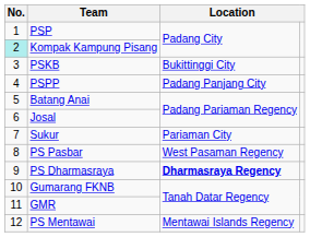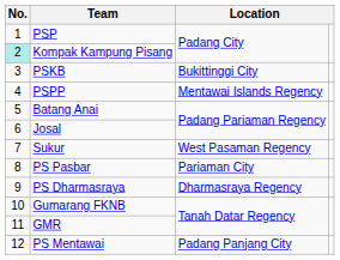 <table class="wikitable">
 <tr>
 <th>No.</th>
 <th>Team</th>
 <th colspan=2>Location</th>
 </tr>
 <tr>
 <td align=center>1</td>
 <td><a href='#'>PSP</a></td>
 <td rowspan="2"><a href='#'>Padang City</a></td>
 <td rowspan="2"></td>
 </tr>
 <tr>
 <td align=center style="background: paleturquoise;">2</td>
 <td><a href='#'>Kompak Kampung Pisang</a></td>
 </tr>
 <tr>
 <td align=center>3</td>
 <td><a href='#'>PSKB</a></td>
 <td><a href='#'>Bukittinggi City</a></td>
 <td></td>
 </tr>
 <tr>
 <td align=center>4</td>
 <td><a href='#'>PSPP</a></td>
-<td><a href='#'>Padang Panjang City</a></td>
+<td><a href='#'>Mentawai Islands Regency</a></td>
 <td></td>
 </tr>
 <tr>
 <td align=center>5</td>
 <td><a href='#'>Batang Anai</a></td>
 <td rowspan="2"><a href='#'>Padang Pariaman Regency</a></td>
 <td rowspan="2"></td>
 </tr>
 <tr>
 <td align=center>6</td>
 <td><a href='#'>Josal</a></td>
 </tr>
 <tr>
 <td align=center>7</td>
 <td><a href='#'>Sukur</a></td>
-<td><a href='#'>Pariaman City</a></td>
+<td><a href='#'>West Pasaman Regency</a></td>
 <td></td>
 </tr>
 <tr>
 <td align=center>8</td>
 <td><a href='#'>PS Pasbar</a></td>
-<td><a href='#'>West Pasaman Regency</a></td>
+<td><a href='#'>Pariaman City</a></td>
 <td></td>
 </tr>
 <tr>
 <td align=center>9</td>
 <td><a href='#'>PS Dharmasraya</a></td>
-<td><strong><a href='#'>Dharmasraya Regency</a></strong></td>
+<td><a href='#'>Dharmasraya Regency</a></td>
 <td></td>
 </tr>
 <tr>
 <td align=center>10</td>
 <td><a href='#'>Gumarang FKNB</a></td>
 <td rowspan="2"><a href='#'>Tanah Datar Regency</a></td>
 <td rowspan="2"></td>
 </tr>
 <tr>
 <td align=center>11</td>
 <td><a href='#'>GMR</a></td>
 </tr>
 <tr>
 <td align=center>12</td>
 <td><a href='#'>PS Mentawai</a></td>
-<td><a href='#'>Mentawai Islands Regency</a></td>
+<td><a href='#'>Padang Panjang City</a></td>
 <td></td>
 </tr>
 </table>
